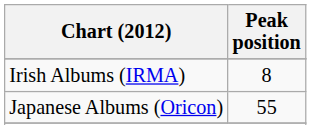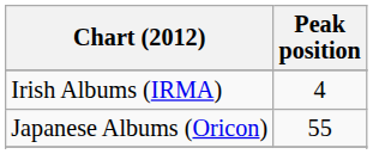 <table class="wikitable sortable">
 <tr>
 <th>Chart (2012)</th>
 <th>Peak<br>position</th>
 </tr>
 <tr>
 </tr>
 <tr>
 </tr>
 <tr>
 </tr>
 <tr>
 </tr>
 <tr>
 </tr>
 <tr>
 <td>Irish Albums (<a href='#'>IRMA</a>)</td>
-<td style="text-align:center">8</td>
+<td style="text-align:center">4</td>
 </tr>
 <tr>
 <td>Japanese Albums (<a href='#'>Oricon</a>)</td>
 <td style="text-align:center;">55</td>
 </tr>
 <tr>
 </tr>
 <tr>
 </tr>
 <tr>
 </tr>
 </table>
